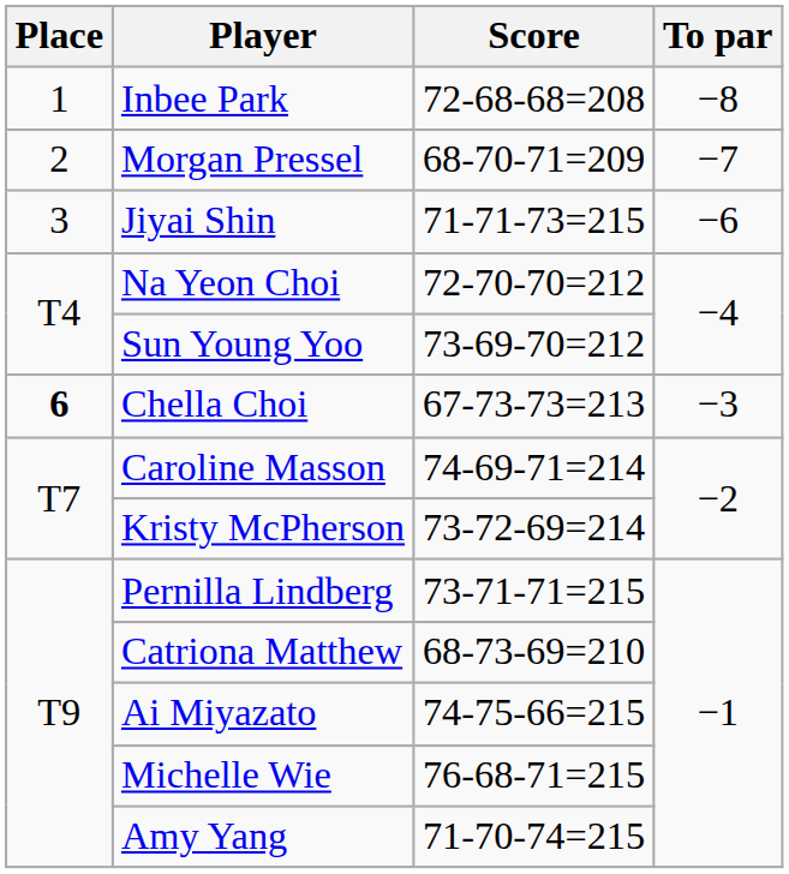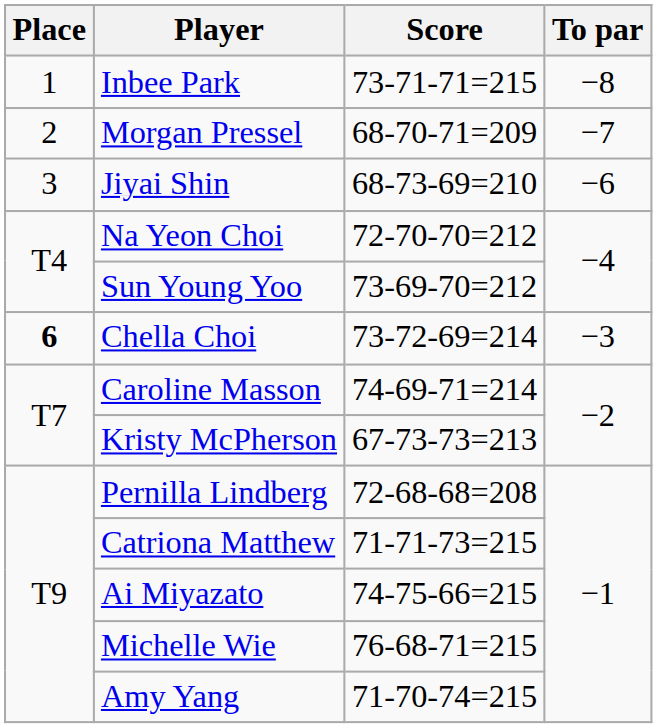 <table class="wikitable">
 <tr>
 <th>Place</th>
 <th>Player</th>
 <th>Score</th>
 <th>To par</th>
 </tr>
 <tr>
 <td align=center>1</td>
 <td> <a href='#'>Inbee Park</a></td>
-<td>72-68-68=208</td>
+<td>73-71-71=215</td>
 <td align=center>−8</td>
 </tr>
 <tr>
 <td align=center>2</td>
 <td> <a href='#'>Morgan Pressel</a></td>
 <td>68-70-71=209</td>
 <td align=center>−7</td>
 </tr>
 <tr>
 <td align=center>3</td>
 <td> <a href='#'>Jiyai Shin</a></td>
-<td>71-71-73=215</td>
+<td>68-73-69=210</td>
 <td align=center>−6</td>
 </tr>
 <tr>
 <td align=center rowspan=2>T4</td>
 <td> <a href='#'>Na Yeon Choi</a></td>
 <td>72-70-70=212</td>
 <td align=center rowspan=2>−4</td>
 </tr>
 <tr>
 <td> <a href='#'>Sun Young Yoo</a></td>
 <td>73-69-70=212</td>
 </tr>
 <tr>
 <td align=center><strong>6</strong></td>
 <td> <a href='#'>Chella Choi</a></td>
-<td>67-73-73=213</td>
+<td>73-72-69=214</td>
 <td align=center>−3</td>
 </tr>
 <tr>
 <td align=center rowspan=2>T7</td>
 <td> <a href='#'>Caroline Masson</a></td>
 <td>74-69-71=214</td>
 <td align=center rowspan=2>−2</td>
 </tr>
 <tr>
 <td> <a href='#'>Kristy McPherson</a></td>
-<td>73-72-69=214</td>
+<td>67-73-73=213</td>
 </tr>
 <tr>
 <td align=center rowspan=5>T9</td>
 <td> <a href='#'>Pernilla Lindberg</a></td>
-<td>73-71-71=215</td>
+<td>72-68-68=208</td>
 <td align=center rowspan=5>−1</td>
 </tr>
 <tr>
 <td> <a href='#'>Catriona Matthew</a></td>
-<td>68-73-69=210</td>
+<td>71-71-73=215</td>
 </tr>
 <tr>
 <td> <a href='#'>Ai Miyazato</a></td>
 <td>74-75-66=215</td>
 </tr>
 <tr>
 <td> <a href='#'>Michelle Wie</a></td>
 <td>76-68-71=215</td>
 </tr>
 <tr>
 <td> <a href='#'>Amy Yang</a></td>
 <td>71-70-74=215</td>
 </tr>
 </table>
